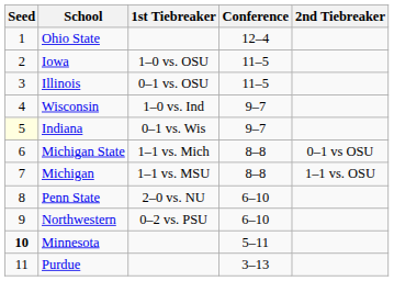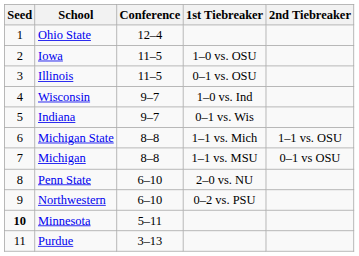 <table class="wikitable" style="font-size: 95%; text-align:center;">
 <tr>
 <th>Seed</th>
 <th>School</th>
+<th>Conference</th>
 <th>1st Tiebreaker</th>
-<th>Conference</th>
 <th>2nd Tiebreaker</th>
 </tr>
 <tr>
 <td>1</td>
 <td align=left><a href='#'>Ohio State</a></td>
+<td>12–4</td>
 <td></td>
-<td>12–4</td>
 <td></td>
 </tr>
 <tr>
 <td>2</td>
 <td align=left><a href='#'>Iowa</a></td>
+<td>11–5</td>
 <td>1–0 vs. OSU</td>
-<td>11–5</td>
 <td></td>
 </tr>
 <tr>
 <td>3</td>
 <td align=left><a href='#'>Illinois</a></td>
+<td>11–5</td>
 <td>0–1 vs. OSU</td>
-<td>11–5</td>
 <td></td>
 </tr>
 <tr>
 <td>4</td>
 <td align=left><a href='#'>Wisconsin</a></td>
+<td>9–7</td>
 <td>1–0 vs. Ind</td>
-<td>9–7</td>
 <td></td>
 </tr>
 <tr>
-<td style="background: lightyellow;">5</td>
+<td>5</td>
 <td align=left><a href='#'>Indiana</a></td>
+<td>9–7</td>
 <td>0–1 vs. Wis</td>
-<td>9–7</td>
 <td></td>
 </tr>
 <tr>
 <td>6</td>
 <td align=left><a href='#'>Michigan State</a></td>
+<td>8–8</td>
 <td>1–1 vs. Mich</td>
-<td>8–8</td>
-<td>0–1 vs OSU</td>
+<td>1–1 vs. OSU</td>
 </tr>
 <tr>
 <td>7</td>
 <td align=left><a href='#'>Michigan</a></td>
+<td>8–8</td>
 <td>1–1 vs. MSU</td>
-<td>8–8</td>
-<td>1–1 vs. OSU</td>
+<td>0–1 vs OSU</td>
 </tr>
 <tr>
 <td>8</td>
 <td align=left><a href='#'>Penn State</a></td>
+<td>6–10</td>
 <td>2–0 vs. NU</td>
-<td>6–10</td>
 <td></td>
 </tr>
 <tr>
 <td>9</td>
 <td align=left><a href='#'>Northwestern</a></td>
+<td>6–10</td>
 <td>0–2 vs. PSU</td>
-<td>6–10</td>
 <td></td>
 </tr>
 <tr>
 <td><strong>10</strong></td>
 <td align=left><a href='#'>Minnesota</a></td>
+<td>5–11</td>
 <td></td>
-<td>5–11</td>
 <td></td>
 </tr>
 <tr>
 <td>11</td>
 <td align=left><a href='#'>Purdue</a></td>
+<td>3–13</td>
 <td></td>
-<td>3–13</td>
 <td></td>
 </tr>
 </table>
